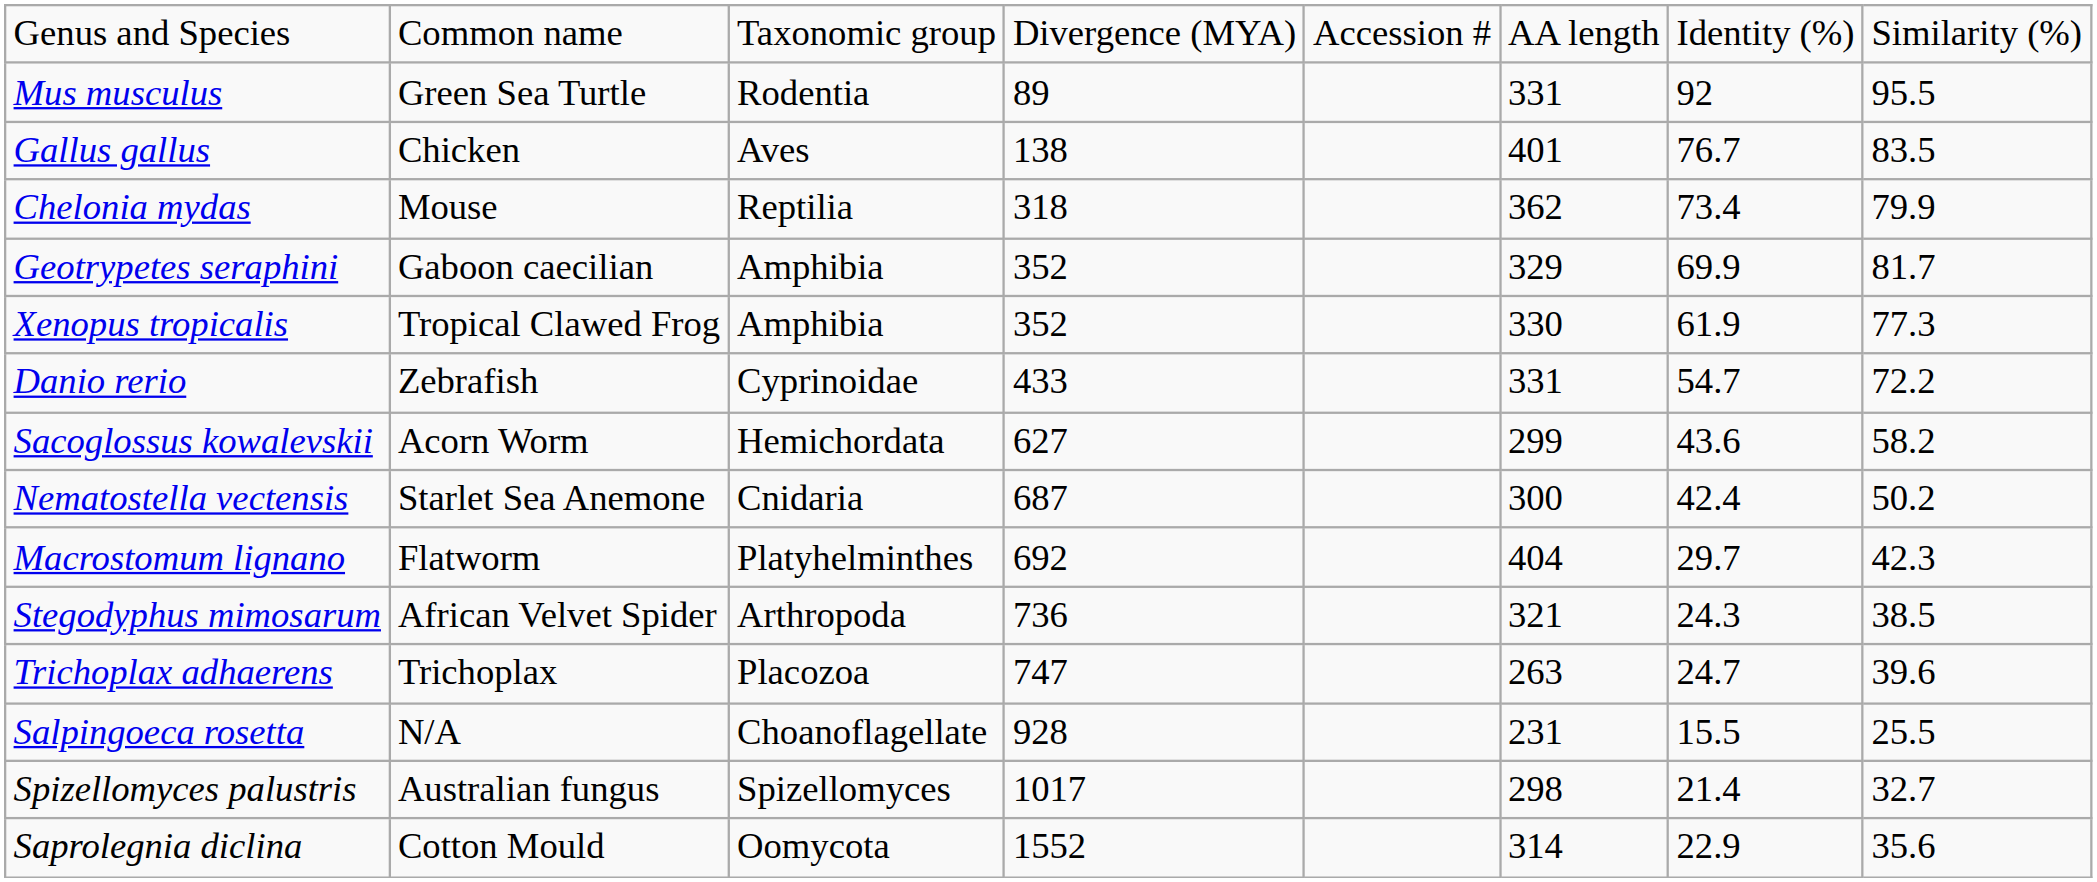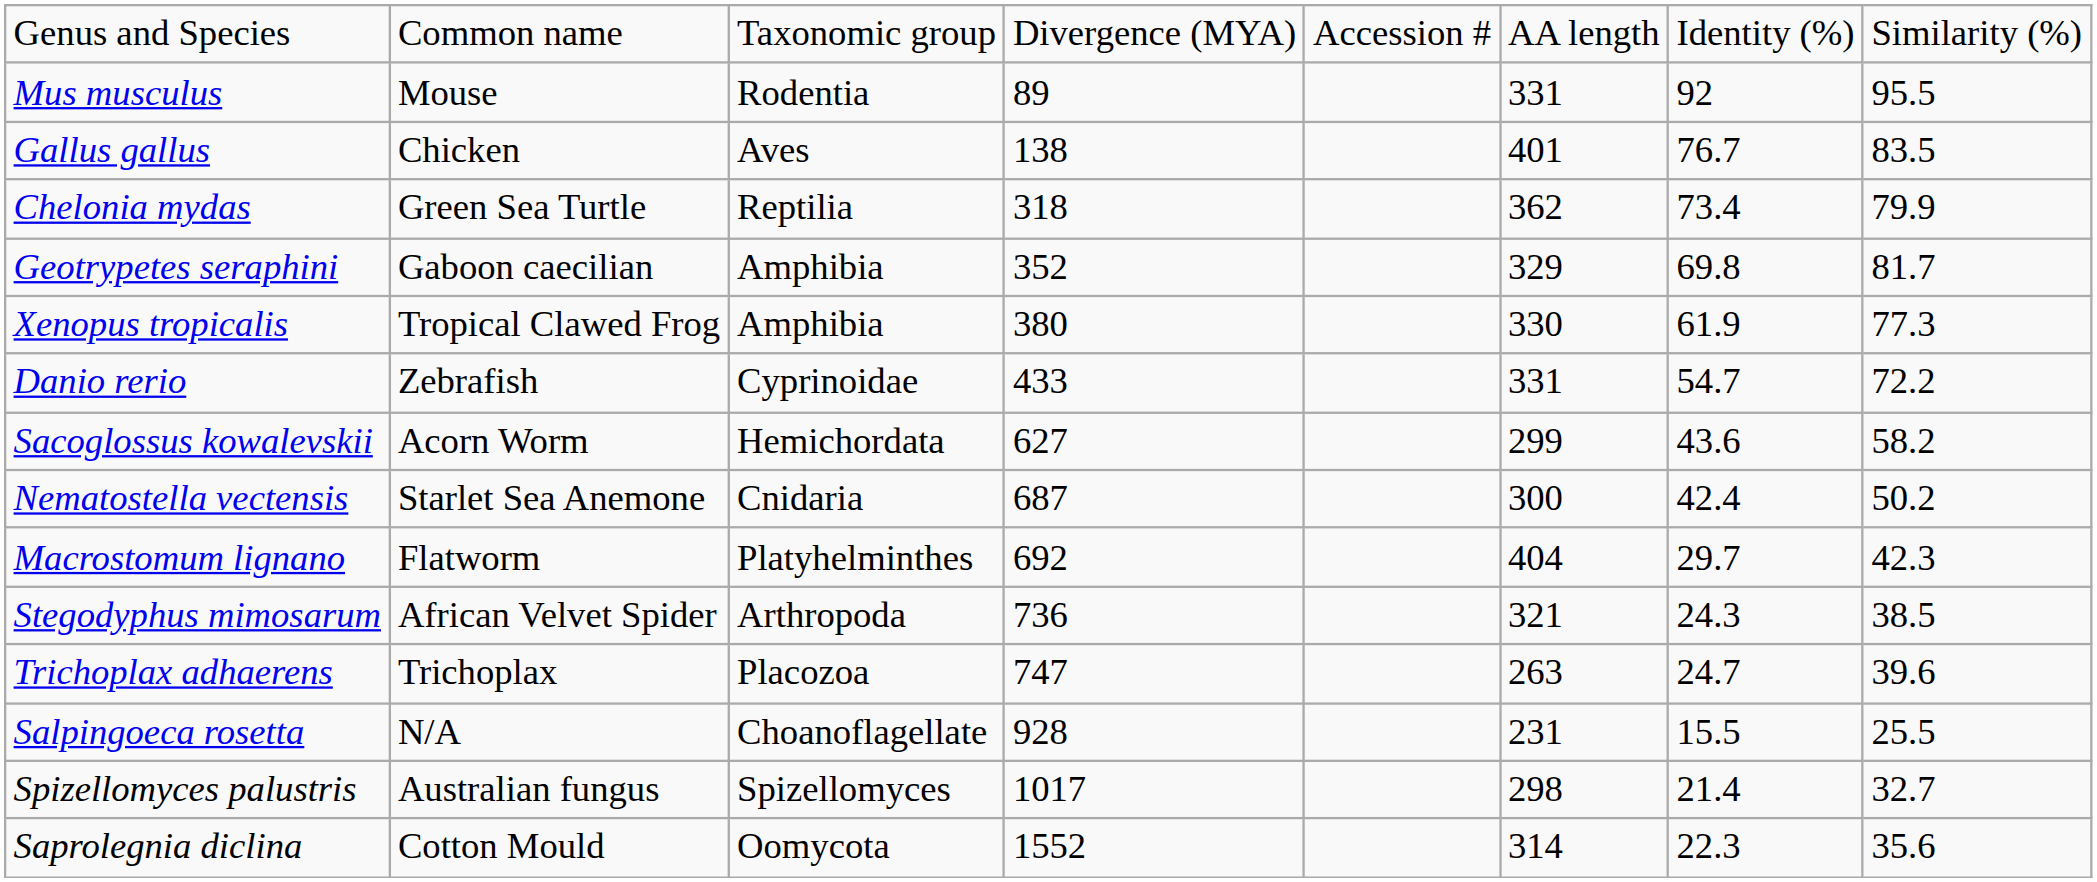 <table class="wikitable">
 <tr>
 <td>Genus and Species</td>
 <td>Common name</td>
 <td>Taxonomic group</td>
 <td>Divergence (MYA)</td>
 <td>Accession #</td>
 <td>AA length</td>
 <td>Identity (%)</td>
 <td>Similarity (%)</td>
 </tr>
 <tr>
 <td><em><a href='#'>Mus musculus</a></em></td>
-<td>Green Sea Turtle</td>
+<td>Mouse</td>
 <td>Rodentia</td>
 <td>89</td>
 <td></td>
 <td>331</td>
 <td>92</td>
 <td>95.5</td>
 </tr>
 <tr>
 <td><em><a href='#'>Gallus gallus</a></em></td>
 <td>Chicken</td>
 <td>Aves</td>
 <td>138</td>
 <td></td>
 <td>401</td>
 <td>76.7</td>
 <td>83.5</td>
 </tr>
 <tr>
 <td><em><a href='#'>Chelonia mydas</a></em></td>
-<td>Mouse</td>
+<td>Green Sea Turtle</td>
 <td>Reptilia</td>
 <td>318</td>
 <td></td>
 <td>362</td>
 <td>73.4</td>
 <td>79.9</td>
 </tr>
 <tr>
 <td><em><a href='#'>Geotrypetes seraphini</a></em></td>
 <td>Gaboon caecilian</td>
 <td>Amphibia</td>
 <td>352</td>
 <td></td>
 <td>329</td>
-<td>69.9</td>
+<td>69.8</td>
 <td>81.7</td>
 </tr>
 <tr>
 <td><em><a href='#'>Xenopus tropicalis</a></em></td>
 <td>Tropical Clawed Frog</td>
 <td>Amphibia</td>
-<td>352</td>
+<td>380</td>
 <td></td>
 <td>330</td>
 <td>61.9</td>
 <td>77.3</td>
 </tr>
 <tr>
 <td><em><a href='#'>Danio rerio</a></em></td>
 <td>Zebrafish</td>
 <td>Cyprinoidae</td>
 <td>433</td>
 <td></td>
 <td>331</td>
 <td>54.7</td>
 <td>72.2</td>
 </tr>
 <tr>
 <td><em><a href='#'>Sacoglossus kowalevskii</a></em></td>
 <td>Acorn Worm</td>
 <td>Hemichordata</td>
 <td>627</td>
 <td></td>
 <td>299</td>
 <td>43.6</td>
 <td>58.2</td>
 </tr>
 <tr>
 <td><em><a href='#'>Nematostella vectensis</a></em></td>
 <td>Starlet Sea Anemone</td>
 <td>Cnidaria</td>
 <td>687</td>
 <td></td>
 <td>300</td>
 <td>42.4</td>
 <td>50.2</td>
 </tr>
 <tr>
 <td><em><a href='#'>Macrostomum lignano</a></em></td>
 <td>Flatworm</td>
 <td>Platyhelminthes</td>
 <td>692</td>
 <td></td>
 <td>404</td>
 <td>29.7</td>
 <td>42.3</td>
 </tr>
 <tr>
 <td><em><a href='#'>Stegodyphus mimosarum</a></em></td>
 <td>African Velvet Spider</td>
 <td>Arthropoda</td>
 <td>736</td>
 <td></td>
 <td>321</td>
 <td>24.3</td>
 <td>38.5</td>
 </tr>
 <tr>
 <td><em><a href='#'>Trichoplax adhaerens</a></em></td>
 <td>Trichoplax</td>
 <td>Placozoa</td>
 <td>747</td>
 <td></td>
 <td>263</td>
 <td>24.7</td>
 <td>39.6</td>
 </tr>
 <tr>
 <td><em><a href='#'>Salpingoeca rosetta</a></em></td>
 <td>N/A</td>
 <td>Choanoflagellate</td>
 <td>928</td>
 <td></td>
 <td>231</td>
 <td>15.5</td>
 <td>25.5</td>
 </tr>
 <tr>
 <td><em>Spizellomyces palustris</em></td>
 <td>Australian fungus</td>
 <td>Spizellomyces</td>
 <td>1017</td>
 <td></td>
 <td>298</td>
 <td>21.4</td>
 <td>32.7</td>
 </tr>
 <tr>
 <td><em>Saprolegnia diclina</em></td>
 <td>Cotton Mould</td>
 <td>Oomycota</td>
 <td>1552</td>
 <td></td>
 <td>314</td>
-<td>22.9</td>
+<td>22.3</td>
 <td>35.6</td>
 </tr>
 </table>
